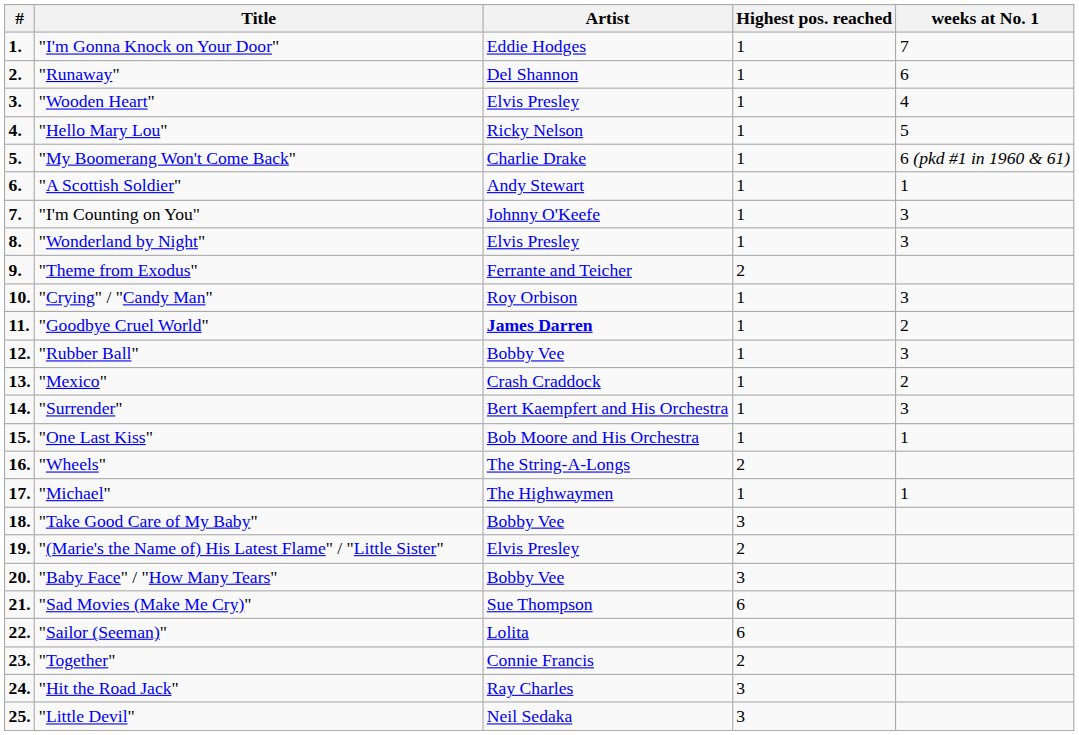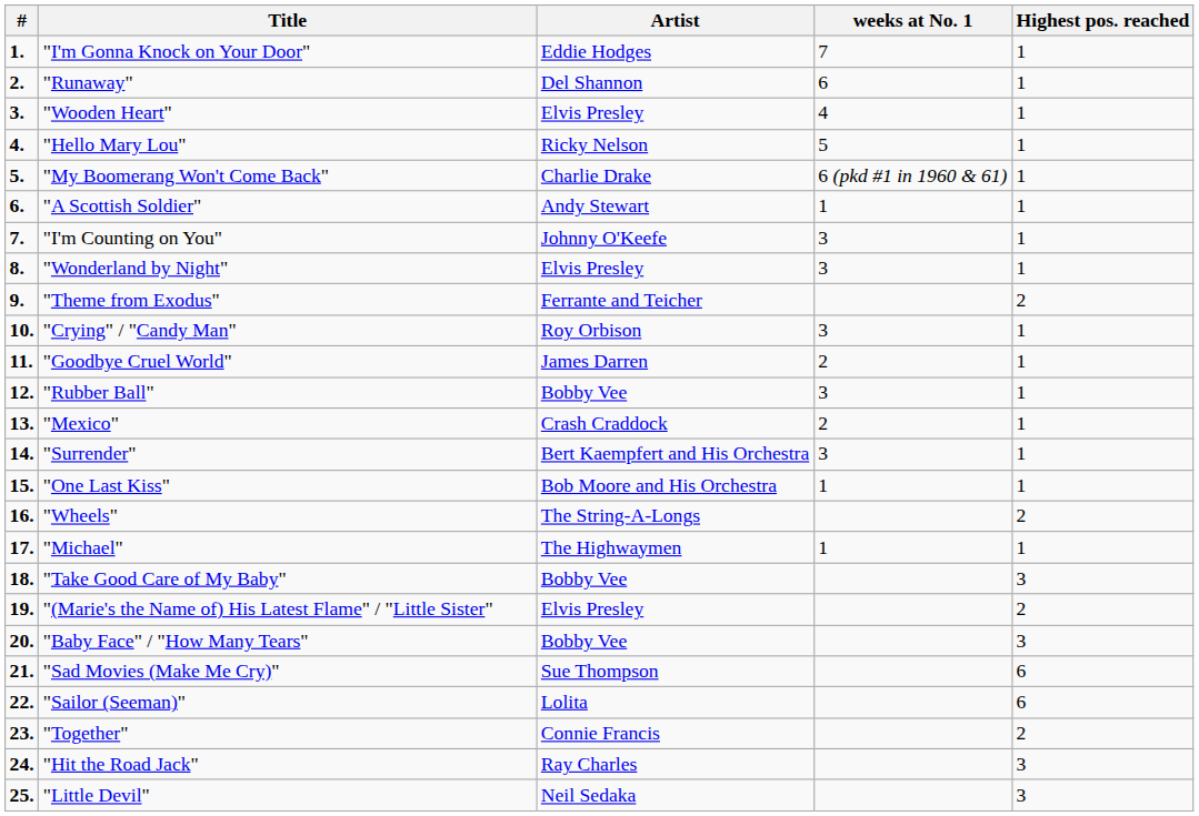 <table class="wikitable sortable">
 <tr>
 <th>#</th>
 <th width="400">Title</th>
 <th>Artist</th>
+<th>weeks at No. 1</th>
 <th>Highest pos. reached</th>
-<th>weeks at No. 1</th>
 </tr>
 <tr>
 <td><strong>1.</strong></td>
 <td>"<a href='#'>I'm Gonna Knock on Your Door</a>"</td>
 <td><a href='#'>Eddie Hodges</a></td>
+<td>7</td>
 <td>1</td>
-<td>7</td>
 </tr>
 <tr>
 <td><strong>2.</strong></td>
 <td>"<a href='#'>Runaway</a>"</td>
 <td><a href='#'>Del Shannon</a></td>
+<td>6</td>
 <td>1</td>
-<td>6</td>
 </tr>
 <tr>
 <td><strong>3.</strong></td>
 <td>"<a href='#'>Wooden Heart</a>"</td>
 <td><a href='#'>Elvis Presley</a></td>
+<td>4</td>
 <td>1</td>
-<td>4</td>
 </tr>
 <tr>
 <td><strong>4.</strong></td>
 <td>"<a href='#'>Hello Mary Lou</a>"</td>
 <td><a href='#'>Ricky Nelson</a></td>
+<td>5</td>
 <td>1</td>
-<td>5</td>
 </tr>
 <tr>
 <td><strong>5.</strong></td>
 <td>"<a href='#'>My Boomerang Won't Come Back</a>"</td>
 <td><a href='#'>Charlie Drake</a></td>
+<td>6 <em>(pkd #1 in 1960 & 61)</em></td>
 <td>1</td>
-<td>6 <em>(pkd #1 in 1960 & 61)</em></td>
 </tr>
 <tr>
 <td><strong>6.</strong></td>
 <td>"<a href='#'>A Scottish Soldier</a>"</td>
 <td><a href='#'>Andy Stewart</a></td>
 <td>1</td>
 <td>1</td>
 </tr>
 <tr>
 <td><strong>7.</strong></td>
 <td>"I'm Counting on You"</td>
 <td><a href='#'>Johnny O'Keefe</a></td>
+<td>3</td>
 <td>1</td>
-<td>3</td>
 </tr>
 <tr>
 <td><strong>8.</strong></td>
 <td>"<a href='#'>Wonderland by Night</a>"</td>
 <td><a href='#'>Elvis Presley</a></td>
+<td>3</td>
 <td>1</td>
-<td>3</td>
 </tr>
 <tr>
 <td><strong>9.</strong></td>
 <td>"<a href='#'>Theme from Exodus</a>"</td>
 <td><a href='#'>Ferrante and Teicher</a></td>
+<td></td>
 <td>2</td>
-<td></td>
 </tr>
 <tr>
 <td><strong>10.</strong></td>
 <td>"<a href='#'>Crying</a>" / "<a href='#'>Candy Man</a>"</td>
 <td><a href='#'>Roy Orbison</a></td>
+<td>3</td>
 <td>1</td>
-<td>3</td>
 </tr>
 <tr>
 <td><strong>11.</strong></td>
 <td>"<a href='#'>Goodbye Cruel World</a>"</td>
-<td><strong><a href='#'>James Darren</a></strong></td>
+<td><a href='#'>James Darren</a></td>
+<td>2</td>
 <td>1</td>
-<td>2</td>
 </tr>
 <tr>
 <td><strong>12.</strong></td>
 <td>"<a href='#'>Rubber Ball</a>"</td>
 <td><a href='#'>Bobby Vee</a></td>
+<td>3</td>
 <td>1</td>
-<td>3</td>
 </tr>
 <tr>
 <td><strong>13.</strong></td>
 <td>"<a href='#'>Mexico</a>"</td>
 <td><a href='#'>Crash Craddock</a></td>
+<td>2</td>
 <td>1</td>
-<td>2</td>
 </tr>
 <tr>
 <td><strong>14.</strong></td>
 <td>"<a href='#'>Surrender</a>"</td>
 <td><a href='#'>Bert Kaempfert and His Orchestra</a></td>
+<td>3</td>
 <td>1</td>
-<td>3</td>
 </tr>
 <tr>
 <td><strong>15.</strong></td>
 <td>"<a href='#'>One Last Kiss</a>"</td>
 <td><a href='#'>Bob Moore and His Orchestra</a></td>
 <td>1</td>
 <td>1</td>
 </tr>
 <tr>
 <td><strong>16.</strong></td>
 <td>"<a href='#'>Wheels</a>"</td>
 <td><a href='#'>The String-A-Longs</a></td>
+<td></td>
 <td>2</td>
-<td></td>
 </tr>
 <tr>
 <td><strong>17.</strong></td>
 <td>"<a href='#'>Michael</a>"</td>
 <td><a href='#'>The Highwaymen</a></td>
 <td>1</td>
 <td>1</td>
 </tr>
 <tr>
 <td><strong>18.</strong></td>
 <td>"<a href='#'>Take Good Care of My Baby</a>"</td>
 <td><a href='#'>Bobby Vee</a></td>
+<td></td>
 <td>3</td>
-<td></td>
 </tr>
 <tr>
 <td><strong>19.</strong></td>
 <td>"<a href='#'>(Marie's the Name of) His Latest Flame</a>" / "<a href='#'>Little Sister</a>"</td>
 <td><a href='#'>Elvis Presley</a></td>
+<td></td>
 <td>2</td>
-<td></td>
 </tr>
 <tr>
 <td><strong>20.</strong></td>
 <td>"<a href='#'>Baby Face</a>" / "<a href='#'>How Many Tears</a>"</td>
 <td><a href='#'>Bobby Vee</a></td>
+<td></td>
 <td>3</td>
-<td></td>
 </tr>
 <tr>
 <td><strong>21.</strong></td>
 <td>"<a href='#'>Sad Movies (Make Me Cry)</a>"</td>
 <td><a href='#'>Sue Thompson</a></td>
+<td></td>
 <td>6</td>
-<td></td>
 </tr>
 <tr>
 <td><strong>22.</strong></td>
 <td>"<a href='#'>Sailor (Seeman)</a>"</td>
 <td><a href='#'>Lolita</a></td>
+<td></td>
 <td>6</td>
-<td></td>
 </tr>
 <tr>
 <td><strong>23.</strong></td>
 <td>"<a href='#'>Together</a>"</td>
 <td><a href='#'>Connie Francis</a></td>
+<td></td>
 <td>2</td>
-<td></td>
 </tr>
 <tr>
 <td><strong>24.</strong></td>
 <td>"<a href='#'>Hit the Road Jack</a>"</td>
 <td><a href='#'>Ray Charles</a></td>
+<td></td>
 <td>3</td>
-<td></td>
 </tr>
 <tr>
 <td><strong>25.</strong></td>
 <td>"<a href='#'>Little Devil</a>"</td>
 <td><a href='#'>Neil Sedaka</a></td>
+<td></td>
 <td>3</td>
-<td></td>
 </tr>
 </table>
